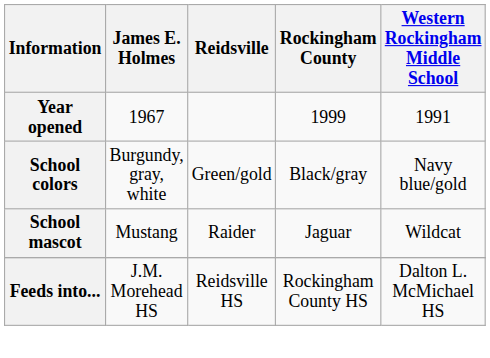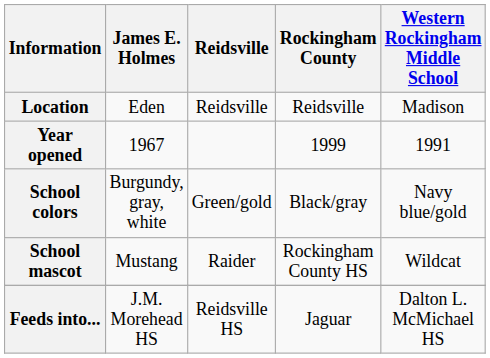 <table class="wikitable" style="text-align: center; width: 200px; height: 200px;">
 <tr>
 <th scope="col">Information</th>
 <th scope="col">James E. Holmes</th>
 <th scope="col">Reidsville</th>
 <th scope="col">Rockingham County</th>
 <th scope="col"><a href='#'>Western Rockingham Middle School</a></th>
+</tr>
+<tr>
+<th scope="row">Location</th>
+<td>Eden</td>
+<td>Reidsville</td>
+<td>Reidsville</td>
+<td>Madison</td>
 </tr>
 <tr>
 <th scope="row">Year opened</th>
 <td>1967</td>
 <td></td>
 <td>1999</td>
 <td>1991</td>
 </tr>
 <tr>
 <th scope="row">School colors</th>
 <td>Burgundy, gray, white</td>
 <td>Green/gold</td>
 <td>Black/gray</td>
 <td>Navy blue/gold</td>
 </tr>
 <tr>
 <th scope="row">School mascot</th>
 <td>Mustang</td>
 <td>Raider</td>
-<td>Jaguar</td>
+<td>Rockingham County HS</td>
 <td>Wildcat</td>
 </tr>
 <tr>
 </tr>
 <tr>
 </tr>
 <tr>
 <th scope="row">Feeds into...</th>
 <td>J.M. Morehead HS</td>
 <td>Reidsville HS</td>
-<td>Rockingham County HS</td>
+<td>Jaguar</td>
 <td>Dalton L. McMichael HS</td>
 </tr>
 </table>
